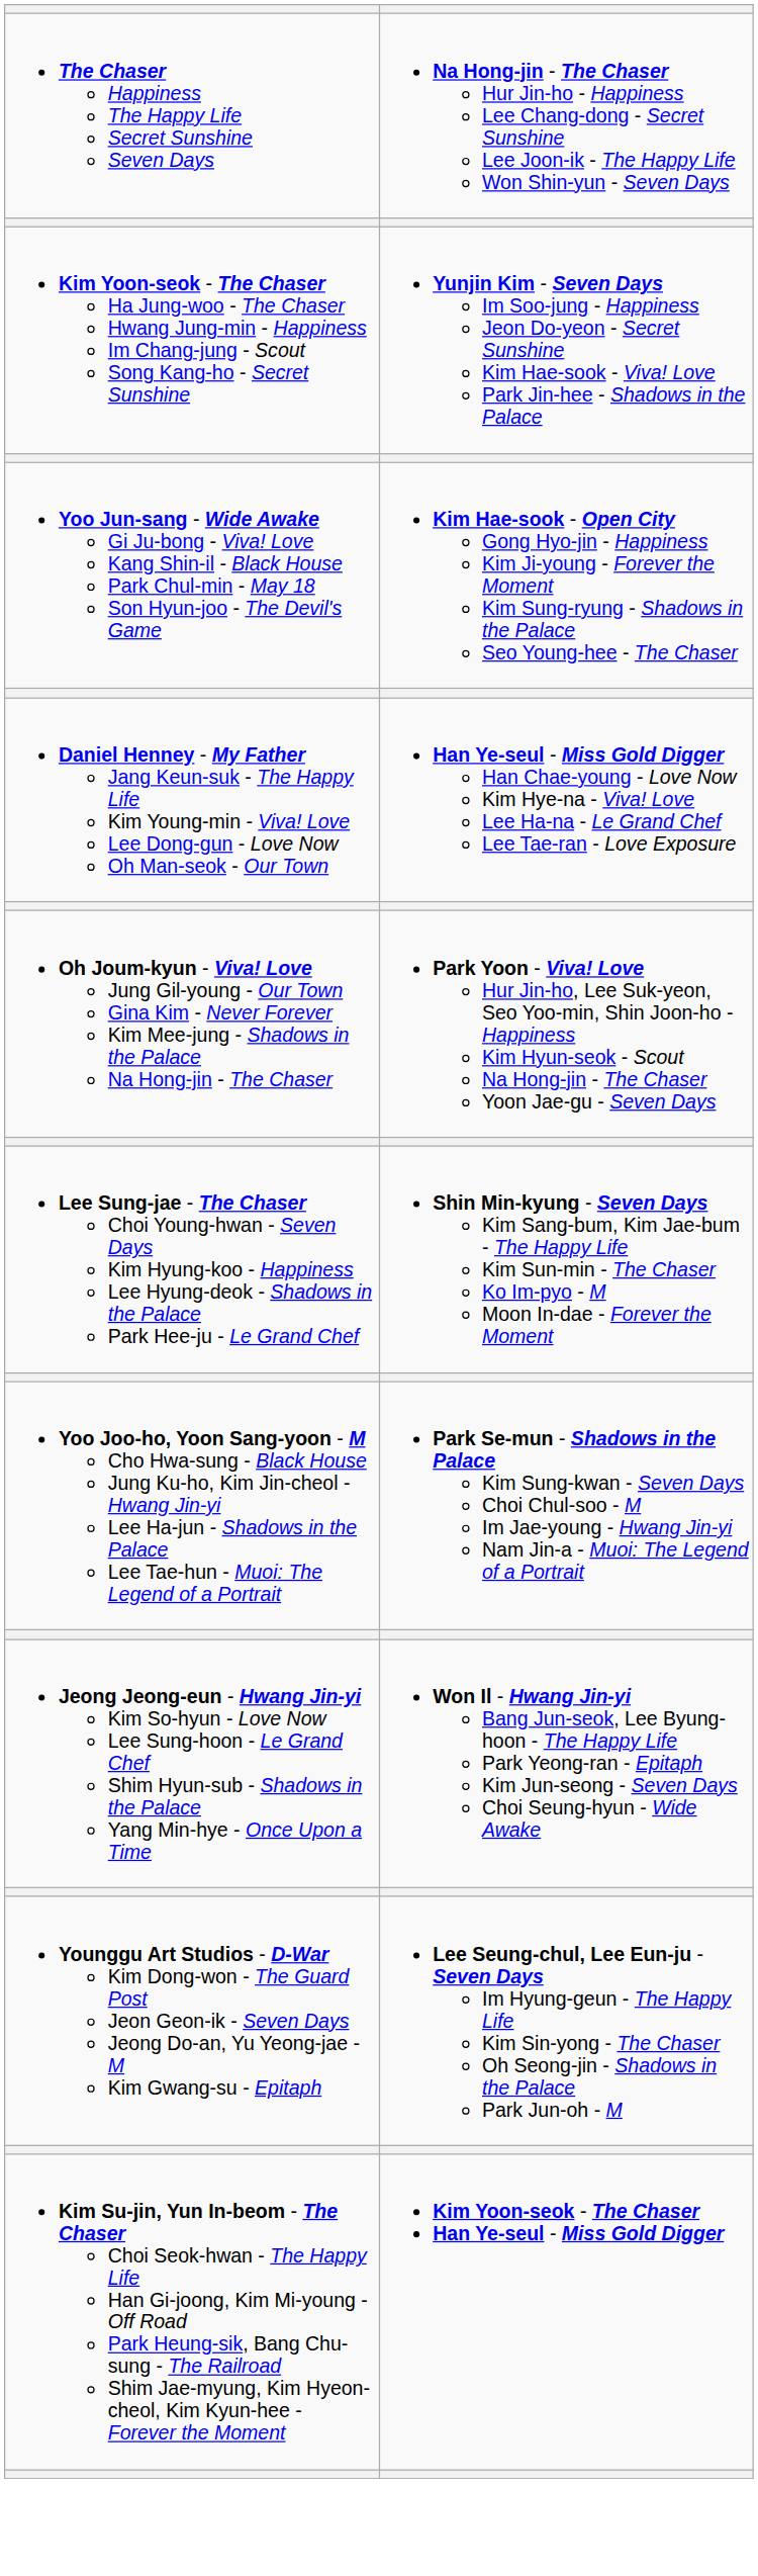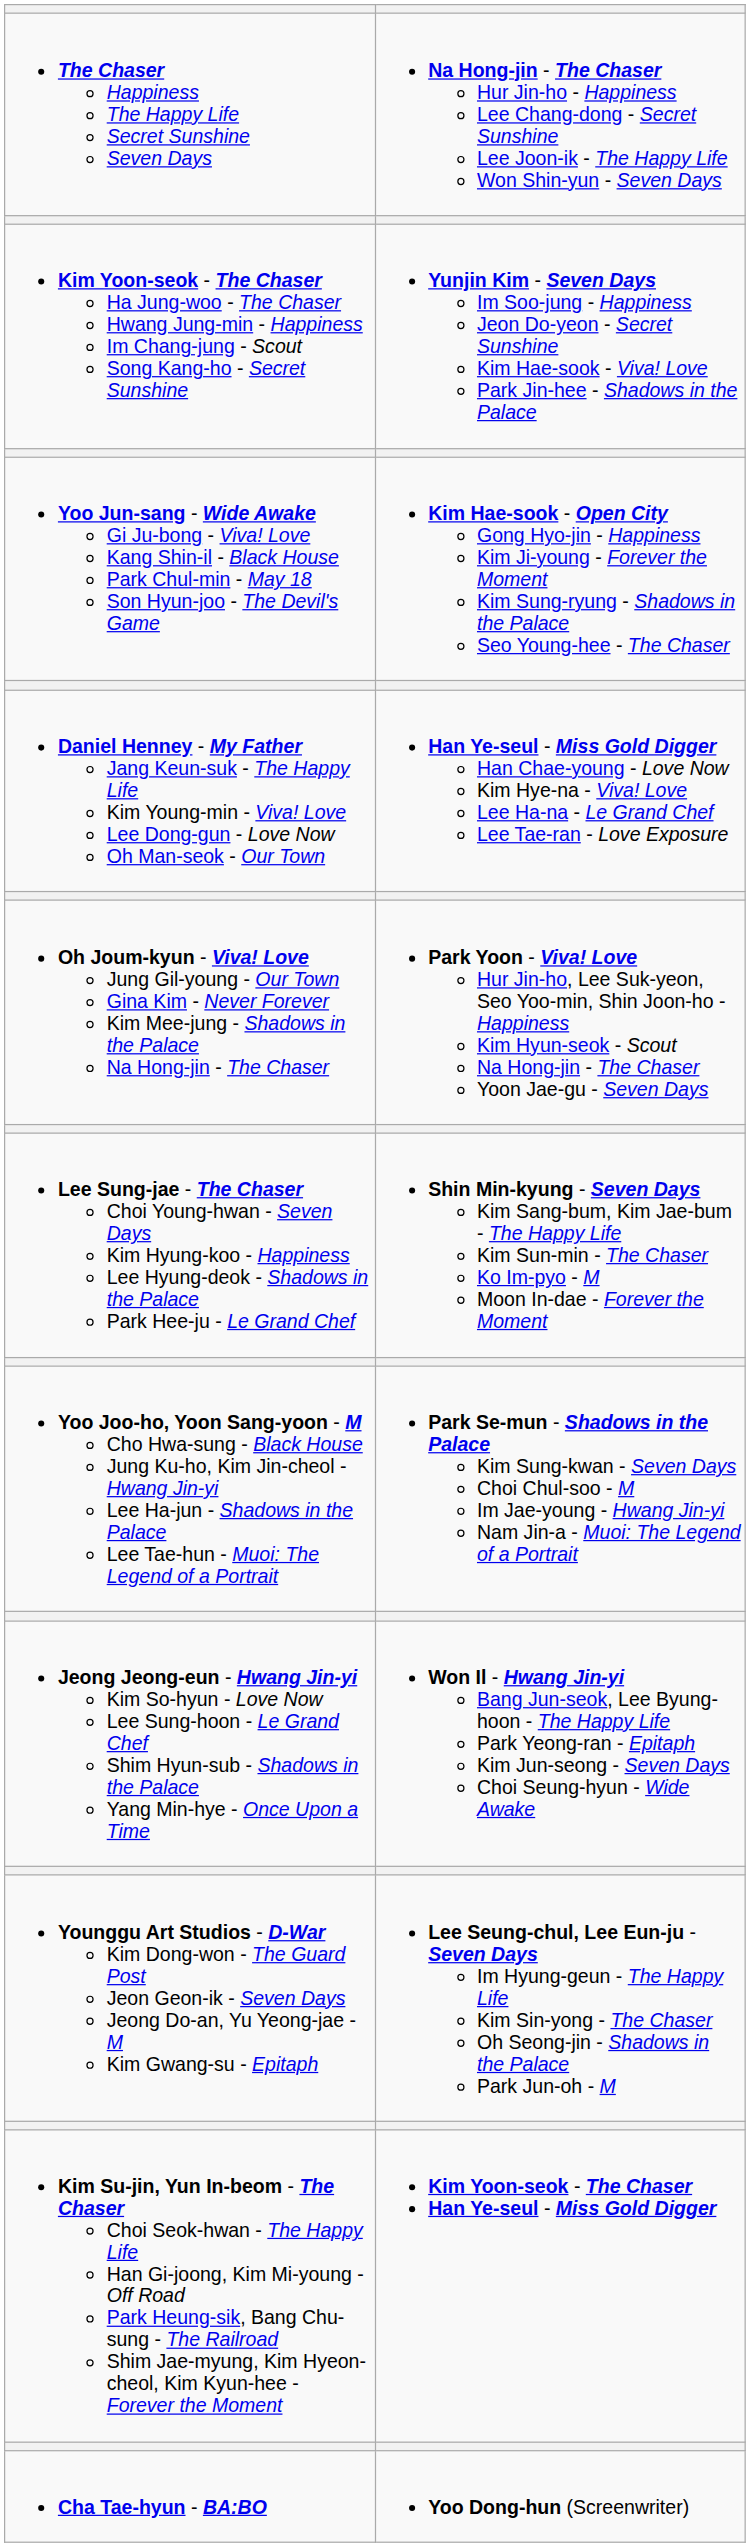 <table class="wikitable">
 <tr>
 <th style="width:500px;"></th>
 <th style="width:500px;"></th>
 </tr>
 <tr>
 <td valign="top"><br><ul><li><strong><em><a href='#'>The Chaser</a></em></strong><ul><li><em><a href='#'>Happiness</a></em></li><li><em><a href='#'>The Happy Life</a></em></li><li><em><a href='#'>Secret Sunshine</a></em></li><li><em><a href='#'>Seven Days</a></em></li></ul></li></ul></td>
 <td valign="top"><br><ul><li><strong><a href='#'>Na Hong-jin</a></strong> - <strong><em><a href='#'>The Chaser</a></em></strong><ul><li><a href='#'>Hur Jin-ho</a> - <em><a href='#'>Happiness</a></em></li><li><a href='#'>Lee Chang-dong</a> - <em><a href='#'>Secret Sunshine</a></em></li><li><a href='#'>Lee Joon-ik</a> - <em><a href='#'>The Happy Life</a></em></li><li><a href='#'>Won Shin-yun</a> - <em><a href='#'>Seven Days</a></em></li></ul></li></ul></td>
 </tr>
 <tr>
 <th></th>
 <th></th>
 </tr>
 <tr>
 <td valign="top"><br><ul><li><strong><a href='#'>Kim Yoon-seok</a></strong> - <strong><em><a href='#'>The Chaser</a></em></strong><ul><li><a href='#'>Ha Jung-woo</a> - <em><a href='#'>The Chaser</a></em></li><li><a href='#'>Hwang Jung-min</a> - <em><a href='#'>Happiness</a></em></li><li><a href='#'>Im Chang-jung</a> - <em>Scout</em></li><li><a href='#'>Song Kang-ho</a> - <em><a href='#'>Secret Sunshine</a></em></li></ul></li></ul></td>
 <td valign="top"><br><ul><li><strong><a href='#'>Yunjin Kim</a></strong> - <strong><em><a href='#'>Seven Days</a></em></strong><ul><li><a href='#'>Im Soo-jung</a> - <em><a href='#'>Happiness</a></em></li><li><a href='#'>Jeon Do-yeon</a> - <em><a href='#'>Secret Sunshine</a></em></li><li><a href='#'>Kim Hae-sook</a> - <em><a href='#'>Viva! Love</a></em></li><li><a href='#'>Park Jin-hee</a> - <em><a href='#'>Shadows in the Palace</a></em></li></ul></li></ul></td>
 </tr>
 <tr>
 <th></th>
 <th></th>
 </tr>
 <tr>
 <td valign="top"><br><ul><li><strong><a href='#'>Yoo Jun-sang</a></strong> - <strong><em><a href='#'>Wide Awake</a></em></strong><ul><li><a href='#'>Gi Ju-bong</a> - <em><a href='#'>Viva! Love</a></em></li><li><a href='#'>Kang Shin-il</a> - <em><a href='#'>Black House</a></em></li><li><a href='#'>Park Chul-min</a> - <em><a href='#'>May 18</a></em></li><li><a href='#'>Son Hyun-joo</a> - <em><a href='#'>The Devil's Game</a></em></li></ul></li></ul></td>
 <td valign="top"><br><ul><li><strong><a href='#'>Kim Hae-sook</a></strong> - <strong><em><a href='#'>Open City</a></em></strong><ul><li><a href='#'>Gong Hyo-jin</a> - <em><a href='#'>Happiness</a></em></li><li><a href='#'>Kim Ji-young</a> - <em><a href='#'>Forever the Moment</a></em></li><li><a href='#'>Kim Sung-ryung</a> - <em><a href='#'>Shadows in the Palace</a></em></li><li><a href='#'>Seo Young-hee</a> - <em><a href='#'>The Chaser</a></em></li></ul></li></ul></td>
 </tr>
 <tr>
 <th></th>
 <th></th>
 </tr>
 <tr>
 <td valign="top"><br><ul><li><strong><a href='#'>Daniel Henney</a></strong> - <strong><em><a href='#'>My Father</a></em></strong><ul><li><a href='#'>Jang Keun-suk</a> - <em><a href='#'>The Happy Life</a></em></li><li>Kim Young-min - <em><a href='#'>Viva! Love</a></em></li><li><a href='#'>Lee Dong-gun</a> - <em>Love Now</em></li><li><a href='#'>Oh Man-seok</a> - <em><a href='#'>Our Town</a></em></li></ul></li></ul></td>
 <td valign="top"><br><ul><li><strong><a href='#'>Han Ye-seul</a></strong> - <strong><em><a href='#'>Miss Gold Digger</a></em></strong><ul><li><a href='#'>Han Chae-young</a> - <em>Love Now</em></li><li>Kim Hye-na - <em><a href='#'>Viva! Love</a></em></li><li><a href='#'>Lee Ha-na</a> - <em><a href='#'>Le Grand Chef</a></em></li><li><a href='#'>Lee Tae-ran</a> - <em>Love Exposure</em></li></ul></li></ul></td>
 </tr>
 <tr>
 <th></th>
 <th></th>
 </tr>
 <tr>
 <td valign="top"><br><ul><li><strong>Oh Joum-kyun</strong>  - <strong><em><a href='#'>Viva! Love</a></em></strong><ul><li>Jung Gil-young - <em><a href='#'>Our Town</a></em></li><li><a href='#'>Gina Kim</a> - <em><a href='#'>Never Forever</a></em></li><li>Kim Mee-jung - <em><a href='#'>Shadows in the Palace</a></em></li><li><a href='#'>Na Hong-jin</a> - <em><a href='#'>The Chaser</a></em></li></ul></li></ul></td>
 <td valign="top"><br><ul><li><strong>Park Yoon</strong> - <strong><em><a href='#'>Viva! Love</a></em></strong><ul><li><a href='#'>Hur Jin-ho</a>, Lee Suk-yeon, Seo Yoo-min, Shin Joon-ho - <em><a href='#'>Happiness</a></em></li><li><a href='#'>Kim Hyun-seok</a> - <em>Scout</em></li><li><a href='#'>Na Hong-jin</a> - <em><a href='#'>The Chaser</a></em></li><li>Yoon Jae-gu - <em><a href='#'>Seven Days</a></em></li></ul></li></ul></td>
 </tr>
 <tr>
 <th></th>
 <th></th>
 </tr>
 <tr>
 <td valign="top"><br><ul><li><strong>Lee Sung-jae</strong> - <strong><em><a href='#'>The Chaser</a></em></strong><ul><li>Choi Young-hwan - <em><a href='#'>Seven Days</a></em></li><li>Kim Hyung-koo - <em><a href='#'>Happiness</a></em></li><li>Lee Hyung-deok - <em><a href='#'>Shadows in the Palace</a></em></li><li>Park Hee-ju - <em><a href='#'>Le Grand Chef</a></em></li></ul></li></ul></td>
 <td valign="top"><br><ul><li><strong>Shin Min-kyung</strong> - <strong><em><a href='#'>Seven Days</a></em></strong><ul><li>Kim Sang-bum, Kim Jae-bum - <em><a href='#'>The Happy Life</a></em></li><li>Kim Sun-min - <em><a href='#'>The Chaser</a></em></li><li><a href='#'>Ko Im-pyo</a> - <em><a href='#'>M</a></em></li><li>Moon In-dae - <em><a href='#'>Forever the Moment</a></em></li></ul></li></ul></td>
 </tr>
 <tr>
 <th></th>
 <th></th>
 </tr>
 <tr>
 <td valign="top"><br><ul><li><strong>Yoo Joo-ho, Yoon Sang-yoon</strong> - <strong><em><a href='#'>M</a></em></strong><ul><li>Cho Hwa-sung - <em><a href='#'>Black House</a></em></li><li>Jung Ku-ho, Kim Jin-cheol - <em><a href='#'>Hwang Jin-yi</a></em></li><li>Lee Ha-jun - <em><a href='#'>Shadows in the Palace</a></em></li><li>Lee Tae-hun - <em><a href='#'>Muoi: The Legend of a Portrait</a></em></li></ul></li></ul></td>
 <td valign="top"><br><ul><li><strong>Park Se-mun</strong> - <strong><em><a href='#'>Shadows in the Palace</a></em></strong><ul><li>Kim Sung-kwan - <em><a href='#'>Seven Days</a></em></li><li>Choi Chul-soo - <em><a href='#'>M</a></em></li><li>Im Jae-young - <em><a href='#'>Hwang Jin-yi</a></em></li><li>Nam Jin-a - <em><a href='#'>Muoi: The Legend of a Portrait</a></em></li></ul></li></ul></td>
 </tr>
 <tr>
 <th></th>
 <th></th>
 </tr>
 <tr>
 <td valign="top"><br><ul><li><strong>Jeong Jeong-eun</strong> - <strong><em><a href='#'>Hwang Jin-yi</a></em></strong><ul><li>Kim So-hyun - <em>Love Now</em></li><li>Lee Sung-hoon - <em><a href='#'>Le Grand Chef</a></em></li><li>Shim Hyun-sub - <em><a href='#'>Shadows in the Palace</a></em></li><li>Yang Min-hye - <em><a href='#'>Once Upon a Time</a></em></li></ul></li></ul></td>
 <td valign="top"><br><ul><li><strong>Won Il</strong> - <strong><em><a href='#'>Hwang Jin-yi</a></em></strong><ul><li><a href='#'>Bang Jun-seok</a>, Lee Byung-hoon - <em><a href='#'>The Happy Life</a></em></li><li>Park Yeong-ran - <em><a href='#'>Epitaph</a></em></li><li>Kim Jun-seong - <em><a href='#'>Seven Days</a></em></li><li>Choi Seung-hyun - <em><a href='#'>Wide Awake</a></em></li></ul></li></ul></td>
 </tr>
 <tr>
 <th></th>
 <th></th>
 </tr>
 <tr>
 <td valign="top"><br><ul><li><strong>Younggu Art Studios</strong> - <strong><em><a href='#'>D-War</a></em></strong><ul><li>Kim Dong-won - <em><a href='#'>The Guard Post</a></em></li><li>Jeon Geon-ik - <em><a href='#'>Seven Days</a></em></li><li>Jeong Do-an, Yu Yeong-jae - <em><a href='#'>M</a></em></li><li>Kim Gwang-su - <em><a href='#'>Epitaph</a></em></li></ul></li></ul></td>
 <td valign="top"><br><ul><li><strong>Lee Seung-chul, Lee Eun-ju</strong> - <strong><em><a href='#'>Seven Days</a></em></strong><ul><li>Im Hyung-geun - <em><a href='#'>The Happy Life</a></em></li><li>Kim Sin-yong - <em><a href='#'>The Chaser</a></em></li><li>Oh Seong-jin - <em><a href='#'>Shadows in the Palace</a></em></li><li>Park Jun-oh - <em><a href='#'>M</a></em></li></ul></li></ul></td>
 </tr>
 <tr>
 <th></th>
 <th></th>
 </tr>
 <tr>
 <td valign="top"><br><ul><li><strong>Kim Su-jin, Yun In-beom</strong> - <strong><em><a href='#'>The Chaser</a></em></strong><ul><li>Choi Seok-hwan - <em><a href='#'>The Happy Life</a></em></li><li>Han Gi-joong, Kim Mi-young - <em>Off Road</em></li><li><a href='#'>Park Heung-sik</a>, Bang Chu-sung - <em><a href='#'>The Railroad</a></em></li><li>Shim Jae-myung, Kim Hyeon-cheol, Kim Kyun-hee - <em><a href='#'>Forever the Moment</a></em></li></ul></li></ul></td>
 <td valign="top"><br><ul><li><strong><a href='#'>Kim Yoon-seok</a></strong> - <strong><em><a href='#'>The Chaser</a></em></strong></li><li><strong><a href='#'>Han Ye-seul</a></strong> - <strong><em><a href='#'>Miss Gold Digger</a></em></strong></li></ul></td>
 </tr>
 <tr>
 <th></th>
 <th></th>
 </tr>
+<tr>
+<td valign="top"><br><ul><li><strong><a href='#'>Cha Tae-hyun</a></strong> - <strong><em><a href='#'>BA:BO</a></em></strong></li></ul></td>
+<td valign="top"><br><ul><li><strong>Yoo Dong-hun</strong> (Screenwriter)</li></ul></td>
+</tr>
 </table>
